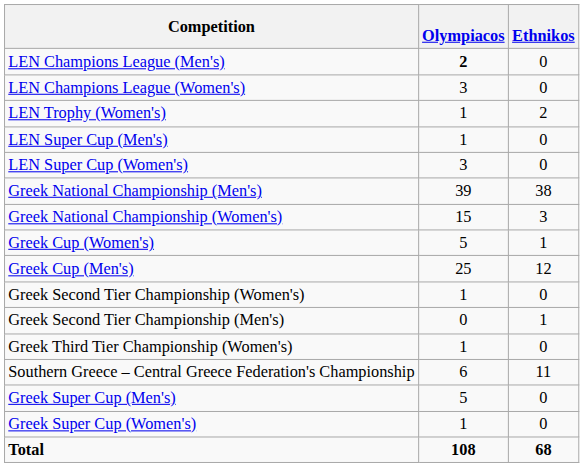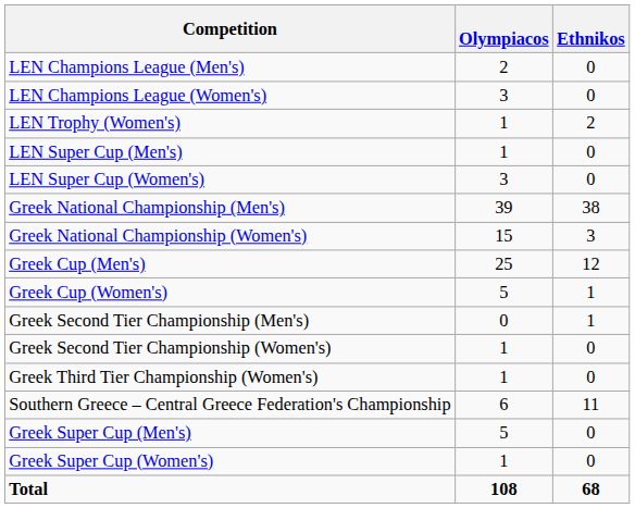 <table class="wikitable">
 <tr>
 <th>Competition</th>
 <th><br><a href='#'>Olympiacos</a></th>
 <th><strong></strong><br><strong><a href='#'>Ethnikos</a></strong></th>
 </tr>
 <tr>
 <td><a href='#'>LEN Champions League (Men's)</a></td>
-<td align="center"><strong>2</strong></td>
+<td align="center">2</td>
 <td align="center">0</td>
 </tr>
 <tr>
 <td><a href='#'>LEN Champions League (Women's)</a></td>
 <td align="center">3</td>
 <td align="center">0</td>
 </tr>
 <tr>
 <td><a href='#'>LEN Trophy (Women's)</a></td>
 <td align="center">1</td>
 <td align="center">2</td>
 </tr>
 <tr>
 <td><a href='#'>LEN Super Cup (Men's)</a></td>
 <td align="center">1</td>
 <td align="center">0</td>
 </tr>
 <tr>
 <td><a href='#'>LEN Super Cup (Women's)</a></td>
 <td align="center">3</td>
 <td align="center">0</td>
 </tr>
 <tr>
 <td><a href='#'>Greek National Championship (Men's)</a></td>
 <td align="center">39</td>
 <td align="center">38</td>
 </tr>
 <tr>
 <td><a href='#'>Greek National Championship (Women's)</a></td>
 <td align="center">15</td>
 <td align="center">3</td>
 </tr>
 <tr>
+<td><a href='#'>Greek Cup (Men's)</a></td>
+<td align="center">25</td>
+<td align="center">12</td>
+</tr>
+<tr>
 <td><a href='#'>Greek Cup (Women's)</a></td>
 <td align="center">5</td>
 <td align="center">1</td>
 </tr>
 <tr>
-<td><a href='#'>Greek Cup (Men's)</a></td>
-<td align="center">25</td>
-<td align="center">12</td>
+<td>Greek Second Tier Championship (Men's)</td>
+<td align="center">0</td>
+<td align="center">1</td>
 </tr>
 <tr>
 <td>Greek Second Tier Championship (Women's)</td>
 <td align="center">1</td>
 <td align="center">0</td>
-</tr>
-<tr>
-<td>Greek Second Tier Championship (Men's)</td>
-<td align="center">0</td>
-<td align="center">1</td>
 </tr>
 <tr>
 <td>Greek Third Tier Championship (Women's)</td>
 <td align="center">1</td>
 <td align="center">0</td>
 </tr>
 <tr>
 <td>Southern Greece – Central Greece Federation's Championship</td>
 <td align="center">6</td>
 <td align="center">11</td>
 </tr>
 <tr>
 <td><a href='#'>Greek Super Cup (Men's)</a></td>
 <td align="center">5</td>
 <td align="center">0</td>
 </tr>
 <tr>
 <td><a href='#'>Greek Super Cup (Women's)</a></td>
 <td align="center">1</td>
 <td align="center">0</td>
 </tr>
 <tr>
 <td><strong>Total</strong></td>
 <td align="center"><strong>108</strong></td>
 <td align="center"><strong>68</strong></td>
 </tr>
 </table>
